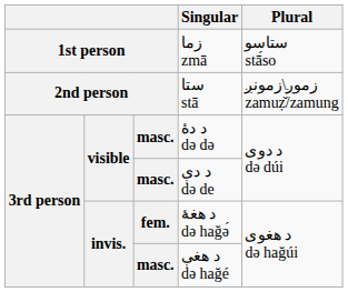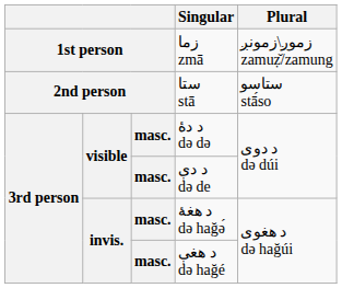 <table class="wikitable">
 <tr>
 <th colspan="3"></th>
 <th>Singular</th>
 <th>Plural</th>
 </tr>
 <tr>
 <th colspan="3">1st person</th>
 <td>زما<br>zmā</td>
-<td>ستاسو<br>stā́so</td>
+<td>زموږ\زمونږ<br>zamuẓ̌/zamung</td>
 </tr>
 <tr>
 <th colspan="3">2nd person</th>
 <td>ستا<br>stā</td>
-<td>زموږ\زمونږ<br>zamuẓ̌/zamung</td>
+<td>ستاسو<br>stā́so</td>
 </tr>
 <tr>
 <th rowspan="4">3rd person</th>
 <th rowspan="2">visible</th>
 <th>masc.</th>
 <td>د دۀ<br>də də</td>
 <td rowspan="2">د دوی<br>də dúi</td>
 </tr>
 <tr>
 <th>masc.</th>
 <td>د دې<br>də de</td>
 </tr>
 <tr>
 <th rowspan="2">invis.</th>
-<th>fem.</th>
+<th>masc.</th>
 <td>د هغۀ<br>də hağә́</td>
 <td rowspan="2">د هغوی<br>də hağúi</td>
 </tr>
 <tr>
 <th>masc.</th>
 <td>د هغې<br>də hağé</td>
 </tr>
 </table>
